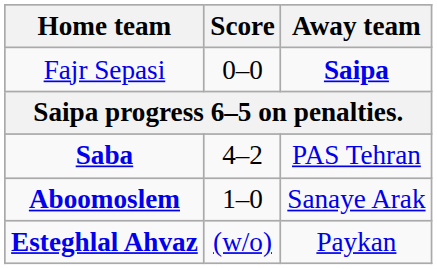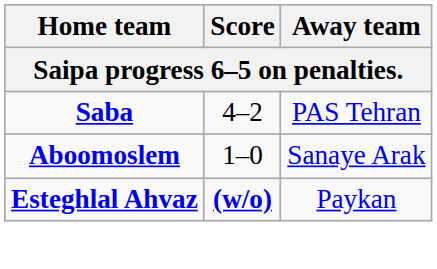 <table class="wikitable" style="text-align: center">
 <tr>
 <th>Home team</th>
 <th>Score</th>
 <th>Away team</th>
-</tr>
-<tr>
-<td><a href='#'>Fajr Sepasi</a></td>
-<td>0–0</td>
-<td><strong><a href='#'>Saipa</a></strong></td>
 </tr>
 <tr>
 <th colspan=3>Saipa progress 6–5 on penalties.</th>
 </tr>
 <tr>
 <td><strong><a href='#'>Saba</a></strong></td>
 <td>4–2</td>
 <td><a href='#'>PAS Tehran</a></td>
 </tr>
 <tr>
 <td><strong><a href='#'>Aboomoslem</a></strong></td>
 <td>1–0</td>
 <td><a href='#'>Sanaye Arak</a></td>
 </tr>
 <tr>
 <td><strong><a href='#'>Esteghlal Ahvaz</a></strong></td>
-<td><a href='#'>(w/o)</a></td>
+<td><strong><a href='#'>(w/o)</a></strong></td>
 <td><a href='#'>Paykan</a></td>
 </tr>
 </table>
